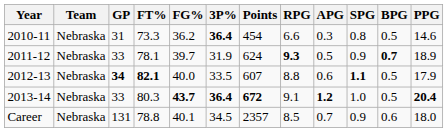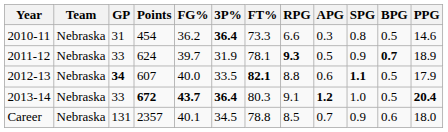 <table class="wikitable">
 <tr>
 <th>Year</th>
 <th>Team</th>
 <th>GP</th>
-<th>FT%</th>
+<th>Points</th>
 <th>FG%</th>
 <th>3P%</th>
-<th>Points</th>
+<th>FT%</th>
 <th>RPG</th>
 <th>APG</th>
 <th>SPG</th>
 <th>BPG</th>
 <th>PPG</th>
 </tr>
 <tr>
 <td>2010-11</td>
 <td>Nebraska</td>
 <td>31</td>
-<td>73.3</td>
+<td>454</td>
 <td>36.2</td>
 <td><strong>36.4</strong></td>
-<td>454</td>
+<td>73.3</td>
 <td>6.6</td>
 <td>0.3</td>
 <td>0.8</td>
 <td>0.5</td>
 <td>14.6</td>
 </tr>
 <tr>
 <td>2011-12</td>
 <td>Nebraska</td>
 <td>33</td>
-<td>78.1</td>
+<td>624</td>
 <td>39.7</td>
 <td>31.9</td>
-<td>624</td>
+<td>78.1</td>
 <td><strong>9.3</strong></td>
 <td>0.5</td>
 <td>0.9</td>
 <td><strong>0.7</strong></td>
 <td>18.9</td>
 </tr>
 <tr>
 <td>2012-13</td>
 <td>Nebraska</td>
 <td><strong>34</strong></td>
-<td><strong>82.1</strong></td>
+<td>607</td>
 <td>40.0</td>
 <td>33.5</td>
-<td>607</td>
+<td><strong>82.1</strong></td>
 <td>8.8</td>
 <td>0.6</td>
 <td><strong>1.1</strong></td>
 <td>0.5</td>
 <td>17.9</td>
 </tr>
 <tr>
 <td>2013-14</td>
 <td>Nebraska</td>
 <td>33</td>
-<td>80.3</td>
+<td><strong>672</strong></td>
 <td><strong>43.7</strong></td>
 <td><strong>36.4</strong></td>
-<td><strong>672</strong></td>
+<td>80.3</td>
 <td>9.1</td>
 <td><strong>1.2</strong></td>
 <td>1.0</td>
 <td>0.5</td>
 <td><strong>20.4</strong></td>
 </tr>
 <tr>
 <td>Career</td>
 <td>Nebraska</td>
 <td>131</td>
-<td>78.8</td>
+<td>2357</td>
 <td>40.1</td>
 <td>34.5</td>
-<td>2357</td>
+<td>78.8</td>
 <td>8.5</td>
 <td>0.7</td>
 <td>0.9</td>
 <td>0.6</td>
 <td>18.0</td>
 </tr>
 </table>
